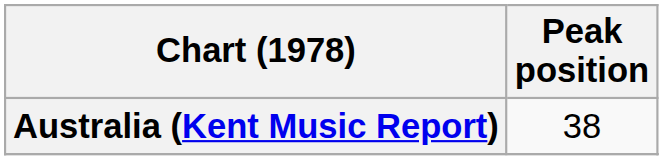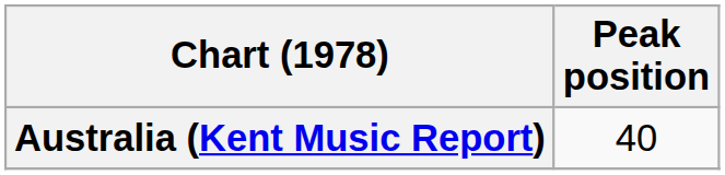 <table class="wikitable sortable plainrowheaders" style="text-align:center">
 <tr>
 <th scope="col">Chart (1978)</th>
 <th scope="col">Peak<br>position</th>
 </tr>
 <tr>
 <th scope="row">Australia (<a href='#'>Kent Music Report</a>)</th>
-<td>38</td>
+<td>40</td>
 </tr>
 <tr>
 </tr>
 <tr>
 </tr>
 <tr>
 </tr>
 </table>
